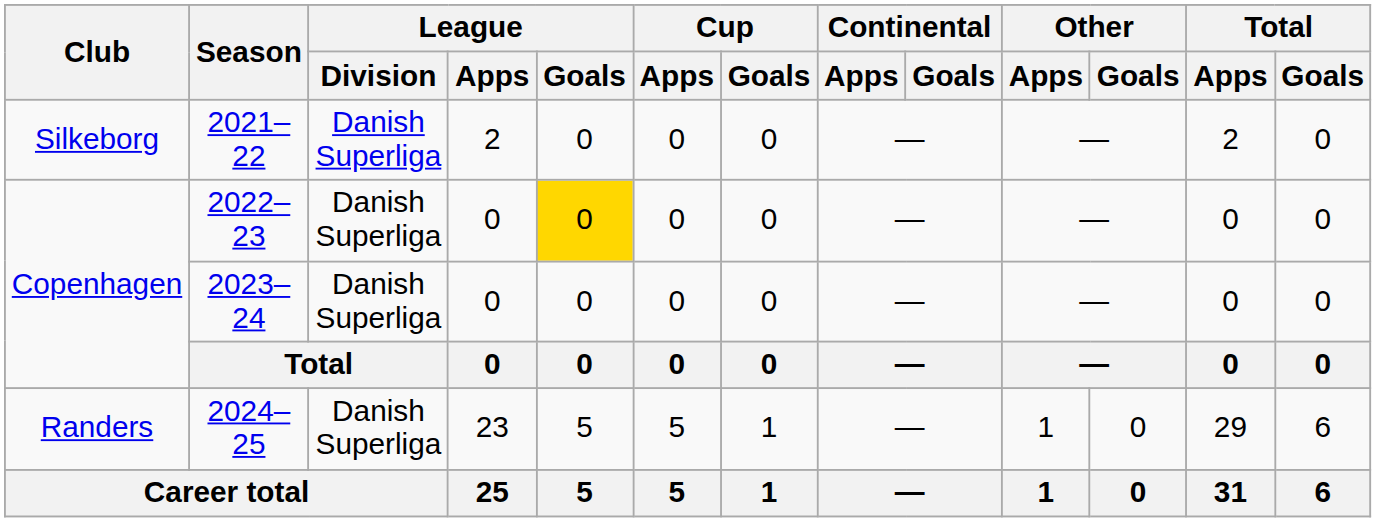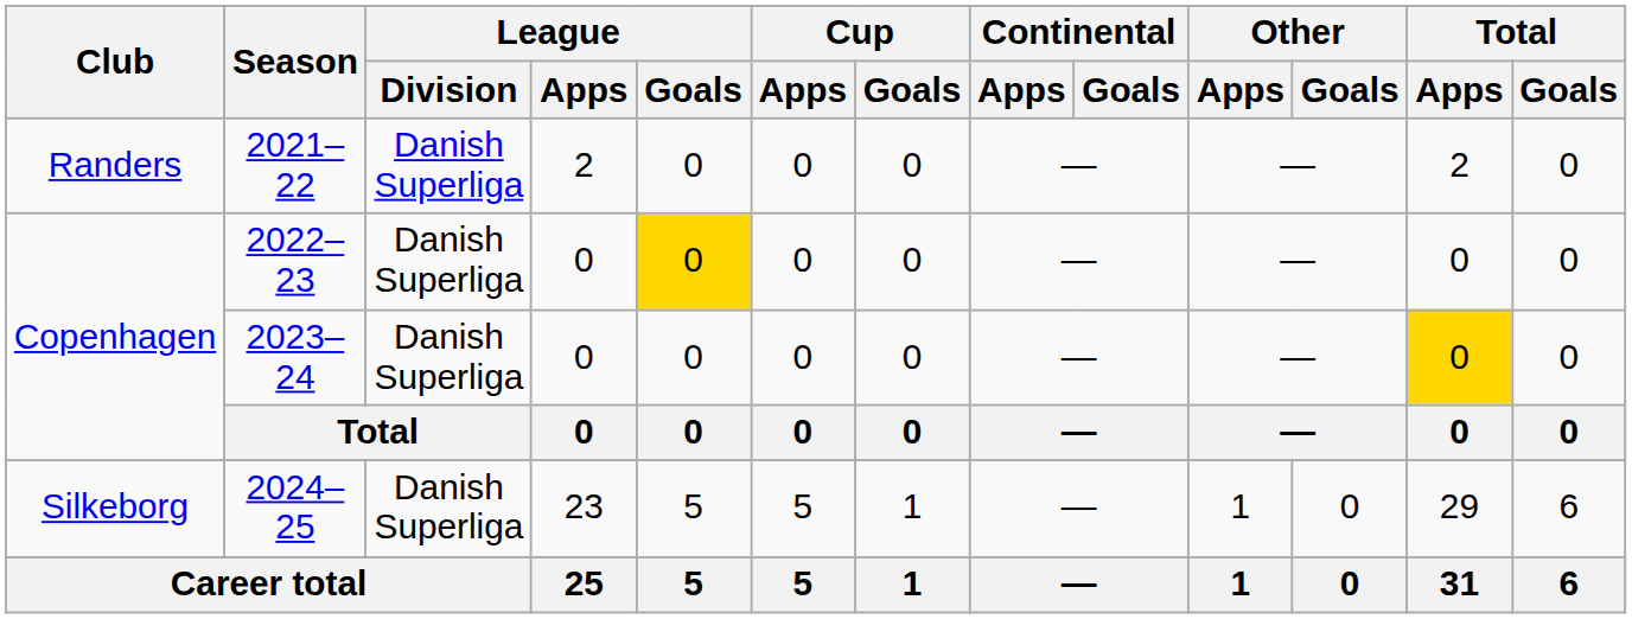 <table class="wikitable" style="text-align: center">
 <tr>
 <th rowspan="2">Club</th>
 <th rowspan="2">Season</th>
 <th colspan="3">League</th>
 <th colspan="2">Cup</th>
 <th colspan="2">Continental</th>
 <th colspan="2">Other</th>
 <th colspan="2">Total</th>
 </tr>
 <tr>
 <th>Division</th>
 <th>Apps</th>
 <th>Goals</th>
 <th>Apps</th>
 <th>Goals</th>
 <th>Apps</th>
 <th>Goals</th>
 <th>Apps</th>
 <th>Goals</th>
 <th>Apps</th>
 <th>Goals</th>
 </tr>
 <tr>
-<td><a href='#'>Silkeborg</a></td>
+<td><a href='#'>Randers</a></td>
 <td><a href='#'>2021–22</a></td>
 <td><a href='#'>Danish Superliga</a></td>
 <td>2</td>
 <td>0</td>
 <td>0</td>
 <td>0</td>
 <td colspan="2">—</td>
 <td colspan="2">—</td>
 <td>2</td>
 <td>0</td>
 </tr>
 <tr>
 <td rowspan="3"><a href='#'>Copenhagen</a></td>
 <td><a href='#'>2022–23</a></td>
 <td>Danish Superliga</td>
 <td>0</td>
 <td style="background: gold;">0</td>
 <td>0</td>
 <td>0</td>
 <td colspan="2">—</td>
 <td colspan="2">—</td>
 <td>0</td>
 <td>0</td>
 </tr>
 <tr>
 <td><a href='#'>2023–24</a></td>
 <td>Danish Superliga</td>
 <td>0</td>
 <td>0</td>
 <td>0</td>
 <td>0</td>
 <td colspan="2">—</td>
 <td colspan="2">—</td>
-<td>0</td>
+<td style="background: gold;">0</td>
 <td>0</td>
 </tr>
 <tr>
 <th colspan="2">Total</th>
 <th>0</th>
 <th>0</th>
 <th>0</th>
 <th>0</th>
 <th colspan="2">—</th>
 <th colspan="2">—</th>
 <th>0</th>
 <th>0</th>
 </tr>
 <tr>
-<td><a href='#'>Randers</a></td>
+<td><a href='#'>Silkeborg</a></td>
 <td><a href='#'>2024–25</a></td>
 <td>Danish Superliga</td>
 <td>23</td>
 <td>5</td>
 <td>5</td>
 <td>1</td>
 <td colspan="2">—</td>
 <td>1</td>
 <td>0</td>
 <td>29</td>
 <td>6</td>
 </tr>
 <tr>
 <th colspan="3">Career total</th>
 <th>25</th>
 <th>5</th>
 <th>5</th>
 <th>1</th>
 <th colspan="2">—</th>
 <th>1</th>
 <th>0</th>
 <th>31</th>
 <th>6</th>
 </tr>
 </table>
